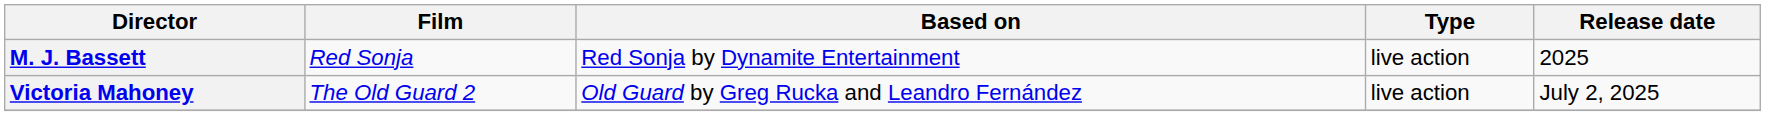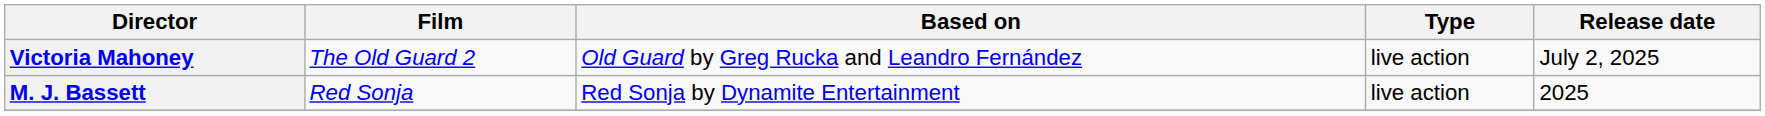 <table class="wikitable sortable" style="text-align:center; width:100%;">
 <tr>
 <th>Director</th>
 <th>Film</th>
 <th>Based on</th>
 <th>Type</th>
 <th>Release date</th>
 </tr>
 <tr>
+<th style="text-align:left"><a href='#'>Victoria Mahoney</a></th>
+<td style="text-align:left"><em><a href='#'>The Old Guard 2</a></em></td>
+<td style="text-align:left"><em><a href='#'>Old Guard</a></em> by <a href='#'>Greg Rucka</a> and <a href='#'>Leandro Fernández</a></td>
+<td style="text-align:left">live action</td>
+<td style="text-align:left">July 2, 2025</td>
+</tr>
+<tr>
 <th style="text-align:left"><a href='#'>M. J. Bassett</a></th>
 <td style="text-align:left"><em><a href='#'>Red Sonja</a></em></td>
 <td style="text-align:left"><a href='#'>Red Sonja</a> by <a href='#'>Dynamite Entertainment</a></td>
 <td style="text-align:left">live action</td>
 <td style="text-align:left">2025</td>
 </tr>
 <tr>
-<th style="text-align:left"><a href='#'>Victoria Mahoney</a></th>
-<td style="text-align:left"><em><a href='#'>The Old Guard 2</a></em></td>
-<td style="text-align:left"><em><a href='#'>Old Guard</a></em> by <a href='#'>Greg Rucka</a> and <a href='#'>Leandro Fernández</a></td>
-<td style="text-align:left">live action</td>
-<td style="text-align:left">July 2, 2025</td>
-</tr>
-<tr>
 </tr>
 </table>
